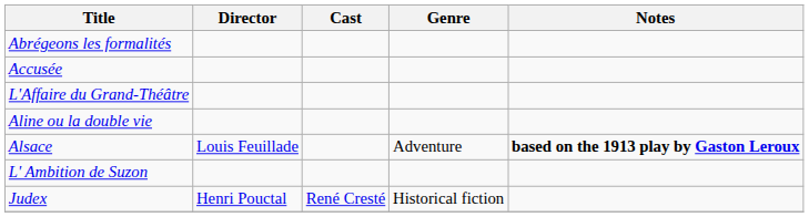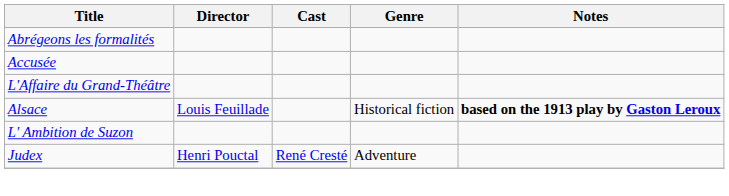 <table class="wikitable">
 <tr>
 <th>Title</th>
 <th>Director</th>
 <th>Cast</th>
 <th>Genre</th>
 <th>Notes</th>
 </tr>
 <tr>
 <td><em><a href='#'>Abrégeons les formalités</a></em></td>
 <td></td>
 <td></td>
 <td></td>
 <td></td>
 </tr>
 <tr>
 <td><em><a href='#'>Accusée</a></em></td>
 <td></td>
 <td></td>
 <td></td>
 <td></td>
 </tr>
 <tr>
 <td><em><a href='#'>L'Affaire du Grand-Théâtre</a></em></td>
 <td></td>
 <td></td>
 <td></td>
 <td></td>
 </tr>
 <tr>
-<td><em><a href='#'>Aline ou la double vie</a></em></td>
-<td></td>
-<td></td>
-<td></td>
-<td></td>
-</tr>
-<tr>
 <td><em><a href='#'>Alsace</a></em></td>
 <td><a href='#'>Louis Feuillade</a></td>
 <td></td>
-<td>Adventure</td>
+<td>Historical fiction</td>
 <td><strong>based on the 1913 play by <a href='#'>Gaston Leroux</a></strong></td>
 </tr>
 <tr>
 <td><em><a href='#'>L' Ambition de Suzon</a></em></td>
 <td></td>
 <td></td>
 <td></td>
 <td></td>
 </tr>
 <tr>
 <td><em><a href='#'>Judex</a></em></td>
 <td><a href='#'>Henri Pouctal</a></td>
 <td><a href='#'>René Cresté</a></td>
-<td>Historical fiction</td>
+<td>Adventure</td>
 <td></td>
 </tr>
 <tr>
 </tr>
 </table>
